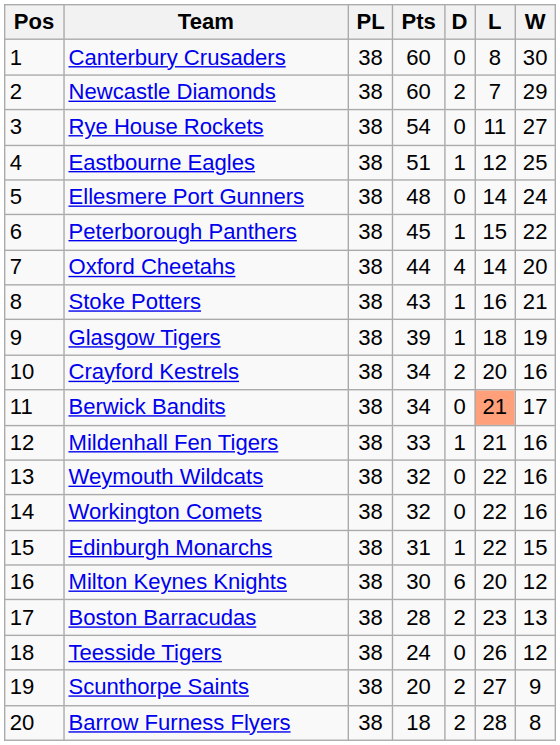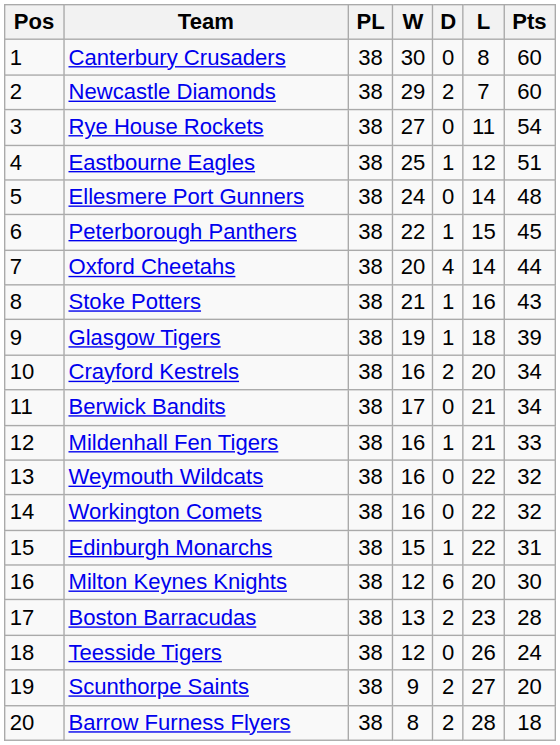 <table class=wikitable width="400">
 <tr>
 <th>Pos</th>
 <th>Team</th>
 <th>PL</th>
-<th>Pts</th>
+<th>W</th>
 <th>D</th>
 <th>L</th>
-<th>W</th>
+<th>Pts</th>
 </tr>
 <tr>
 <td>1</td>
 <td><a href='#'>Canterbury Crusaders</a></td>
 <td align="center">38</td>
-<td align="center">60</td>
+<td align="center">30</td>
 <td align="center">0</td>
 <td align="center">8</td>
-<td align="center">30</td>
+<td align="center">60</td>
 </tr>
 <tr>
 <td>2</td>
 <td><a href='#'>Newcastle Diamonds</a></td>
 <td align="center">38</td>
-<td align="center">60</td>
+<td align="center">29</td>
 <td align="center">2</td>
 <td align="center">7</td>
-<td align="center">29</td>
+<td align="center">60</td>
 </tr>
 <tr>
 <td>3</td>
 <td><a href='#'>Rye House Rockets</a></td>
 <td align="center">38</td>
-<td align="center">54</td>
+<td align="center">27</td>
 <td align="center">0</td>
 <td align="center">11</td>
-<td align="center">27</td>
+<td align="center">54</td>
 </tr>
 <tr>
 <td>4</td>
 <td><a href='#'>Eastbourne Eagles</a></td>
 <td align="center">38</td>
-<td align="center">51</td>
+<td align="center">25</td>
 <td align="center">1</td>
 <td align="center">12</td>
-<td align="center">25</td>
+<td align="center">51</td>
 </tr>
 <tr>
 <td>5</td>
 <td><a href='#'>Ellesmere Port Gunners</a></td>
 <td align="center">38</td>
-<td align="center">48</td>
+<td align="center">24</td>
 <td align="center">0</td>
 <td align="center">14</td>
-<td align="center">24</td>
+<td align="center">48</td>
 </tr>
 <tr>
 <td>6</td>
 <td><a href='#'>Peterborough Panthers</a></td>
 <td align="center">38</td>
-<td align="center">45</td>
+<td align="center">22</td>
 <td align="center">1</td>
 <td align="center">15</td>
-<td align="center">22</td>
+<td align="center">45</td>
 </tr>
 <tr>
 <td>7</td>
 <td><a href='#'>Oxford Cheetahs</a></td>
 <td align="center">38</td>
-<td align="center">44</td>
+<td align="center">20</td>
 <td align="center">4</td>
 <td align="center">14</td>
-<td align="center">20</td>
+<td align="center">44</td>
 </tr>
 <tr>
 <td>8</td>
 <td><a href='#'>Stoke Potters</a></td>
 <td align="center">38</td>
-<td align="center">43</td>
+<td align="center">21</td>
 <td align="center">1</td>
 <td align="center">16</td>
-<td align="center">21</td>
+<td align="center">43</td>
 </tr>
 <tr>
 <td>9</td>
 <td><a href='#'>Glasgow Tigers</a></td>
 <td align="center">38</td>
-<td align="center">39</td>
+<td align="center">19</td>
 <td align="center">1</td>
 <td align="center">18</td>
-<td align="center">19</td>
+<td align="center">39</td>
 </tr>
 <tr>
 <td>10</td>
 <td><a href='#'>Crayford Kestrels</a></td>
 <td align="center">38</td>
-<td align="center">34</td>
+<td align="center">16</td>
 <td align="center">2</td>
 <td align="center">20</td>
-<td align="center">16</td>
+<td align="center">34</td>
 </tr>
 <tr>
 <td>11</td>
 <td><a href='#'>Berwick Bandits</a></td>
 <td align="center">38</td>
+<td align="center">17</td>
+<td align="center">0</td>
+<td align="center">21</td>
 <td align="center">34</td>
-<td align="center">0</td>
-<td align="center" style="background: lightsalmon;">21</td>
-<td align="center">17</td>
 </tr>
 <tr>
 <td>12</td>
 <td><a href='#'>Mildenhall Fen Tigers</a></td>
 <td align="center">38</td>
-<td align="center">33</td>
+<td align="center">16</td>
 <td align="center">1</td>
 <td align="center">21</td>
-<td align="center">16</td>
+<td align="center">33</td>
 </tr>
 <tr>
 <td>13</td>
 <td><a href='#'>Weymouth Wildcats</a></td>
 <td align="center">38</td>
-<td align="center">32</td>
+<td align="center">16</td>
 <td align="center">0</td>
 <td align="center">22</td>
-<td align="center">16</td>
+<td align="center">32</td>
 </tr>
 <tr>
 <td>14</td>
 <td><a href='#'>Workington Comets</a></td>
 <td align="center">38</td>
-<td align="center">32</td>
+<td align="center">16</td>
 <td align="center">0</td>
 <td align="center">22</td>
-<td align="center">16</td>
+<td align="center">32</td>
 </tr>
 <tr>
 <td>15</td>
 <td><a href='#'>Edinburgh Monarchs</a></td>
 <td align="center">38</td>
-<td align="center">31</td>
+<td align="center">15</td>
 <td align="center">1</td>
 <td align="center">22</td>
-<td align="center">15</td>
+<td align="center">31</td>
 </tr>
 <tr>
 <td>16</td>
 <td><a href='#'>Milton Keynes Knights</a></td>
 <td align="center">38</td>
-<td align="center">30</td>
+<td align="center">12</td>
 <td align="center">6</td>
 <td align="center">20</td>
-<td align="center">12</td>
+<td align="center">30</td>
 </tr>
 <tr>
 <td>17</td>
 <td><a href='#'>Boston Barracudas</a></td>
 <td align="center">38</td>
-<td align="center">28</td>
+<td align="center">13</td>
 <td align="center">2</td>
 <td align="center">23</td>
-<td align="center">13</td>
+<td align="center">28</td>
 </tr>
 <tr>
 <td>18</td>
 <td><a href='#'>Teesside Tigers</a></td>
 <td align="center">38</td>
-<td align="center">24</td>
+<td align="center">12</td>
 <td align="center">0</td>
 <td align="center">26</td>
-<td align="center">12</td>
+<td align="center">24</td>
 </tr>
 <tr>
 <td>19</td>
 <td><a href='#'>Scunthorpe Saints</a></td>
 <td align="center">38</td>
-<td align="center">20</td>
+<td align="center">9</td>
 <td align="center">2</td>
 <td align="center">27</td>
-<td align="center">9</td>
+<td align="center">20</td>
 </tr>
 <tr>
 <td>20</td>
 <td><a href='#'>Barrow Furness Flyers</a></td>
 <td align="center">38</td>
-<td align="center">18</td>
+<td align="center">8</td>
 <td align="center">2</td>
 <td align="center">28</td>
-<td align="center">8</td>
+<td align="center">18</td>
 </tr>
 </table>
